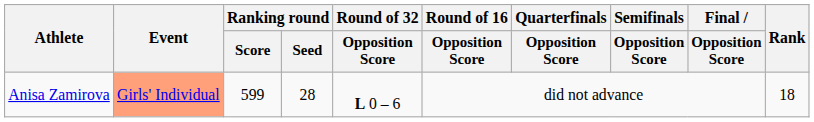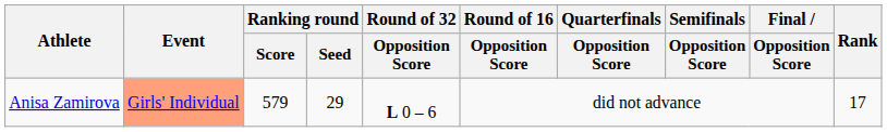 <table class="wikitable" style="font-size:90%;">
 <tr>
 <th rowspan="2">Athlete</th>
 <th rowspan="2">Event</th>
 <th colspan="2">Ranking round</th>
 <th>Round of 32</th>
 <th>Round of 16</th>
 <th>Quarterfinals</th>
 <th>Semifinals</th>
 <th>Final / </th>
 <th rowspan=2>Rank</th>
 </tr>
 <tr style="font-size:95%">
 <th>Score</th>
 <th>Seed</th>
 <th>Opposition<br>Score</th>
 <th>Opposition<br>Score</th>
 <th>Opposition<br>Score</th>
 <th>Opposition<br>Score</th>
 <th>Opposition<br>Score</th>
 </tr>
 <tr align=center>
 <td align=left><a href='#'>Anisa Zamirova</a></td>
 <td style="background: lightsalmon;"><a href='#'>Girls' Individual</a></td>
-<td>599</td>
-<td>28</td>
+<td>579</td>
+<td>29</td>
 <td><br><strong>L</strong> 0 – 6</td>
 <td colspan=4>did not advance</td>
-<td>18</td>
+<td>17</td>
 </tr>
 </table>
